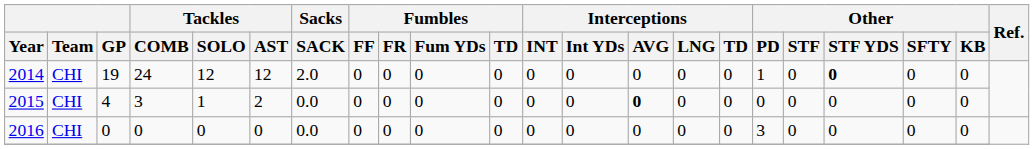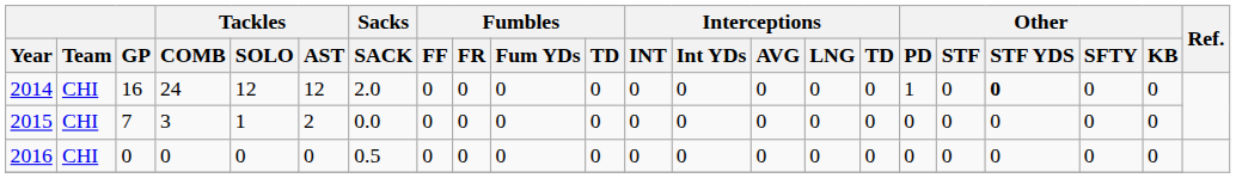 <table class="wikitable">
 <tr>
 <th colspan=3></th>
 <th colspan=3>Tackles</th>
 <th colspan=1>Sacks</th>
 <th colspan=4>Fumbles</th>
 <th colspan=5>Interceptions</th>
 <th colspan=5>Other</th>
 <th rowspan=2>Ref.</th>
 </tr>
 <tr>
 <th>Year</th>
 <th>Team</th>
 <th>GP</th>
 <th>COMB</th>
 <th>SOLO</th>
 <th>AST</th>
 <th>SACK</th>
 <th>FF</th>
 <th>FR</th>
 <th>Fum YDs</th>
 <th>TD</th>
 <th>INT</th>
 <th>Int YDs</th>
 <th>AVG</th>
 <th>LNG</th>
 <th>TD</th>
 <th>PD</th>
 <th>STF</th>
 <th>STF YDS</th>
 <th>SFTY</th>
 <th>KB</th>
 </tr>
 <tr>
 <td><a href='#'>2014</a></td>
 <td><a href='#'>CHI</a></td>
-<td>19</td>
+<td>16</td>
 <td>24</td>
 <td>12</td>
 <td>12</td>
 <td>2.0</td>
 <td>0</td>
 <td>0</td>
 <td>0</td>
 <td>0</td>
 <td>0</td>
 <td>0</td>
 <td>0</td>
 <td>0</td>
 <td>0</td>
 <td>1</td>
 <td>0</td>
 <td><strong>0</strong></td>
 <td>0</td>
 <td>0</td>
 <td rowspan = "2"></td>
 </tr>
 <tr>
 <td><a href='#'>2015</a></td>
 <td><a href='#'>CHI</a></td>
-<td>4</td>
+<td>7</td>
 <td>3</td>
 <td>1</td>
 <td>2</td>
 <td>0.0</td>
 <td>0</td>
 <td>0</td>
 <td>0</td>
 <td>0</td>
 <td>0</td>
 <td>0</td>
-<td><strong>0</strong></td>
+<td>0</td>
 <td>0</td>
 <td>0</td>
 <td>0</td>
 <td>0</td>
 <td>0</td>
 <td>0</td>
 <td>0</td>
 </tr>
 <tr>
 <td><a href='#'>2016</a></td>
 <td><a href='#'>CHI</a></td>
 <td>0</td>
 <td>0</td>
 <td>0</td>
 <td>0</td>
-<td>0.0</td>
+<td>0.5</td>
 <td>0</td>
 <td>0</td>
 <td>0</td>
 <td>0</td>
 <td>0</td>
 <td>0</td>
 <td>0</td>
 <td>0</td>
 <td>0</td>
-<td>3</td>
+<td>0</td>
 <td>0</td>
 <td>0</td>
 <td>0</td>
 <td>0</td>
 </tr>
 <tr>
 </tr>
 </table>
